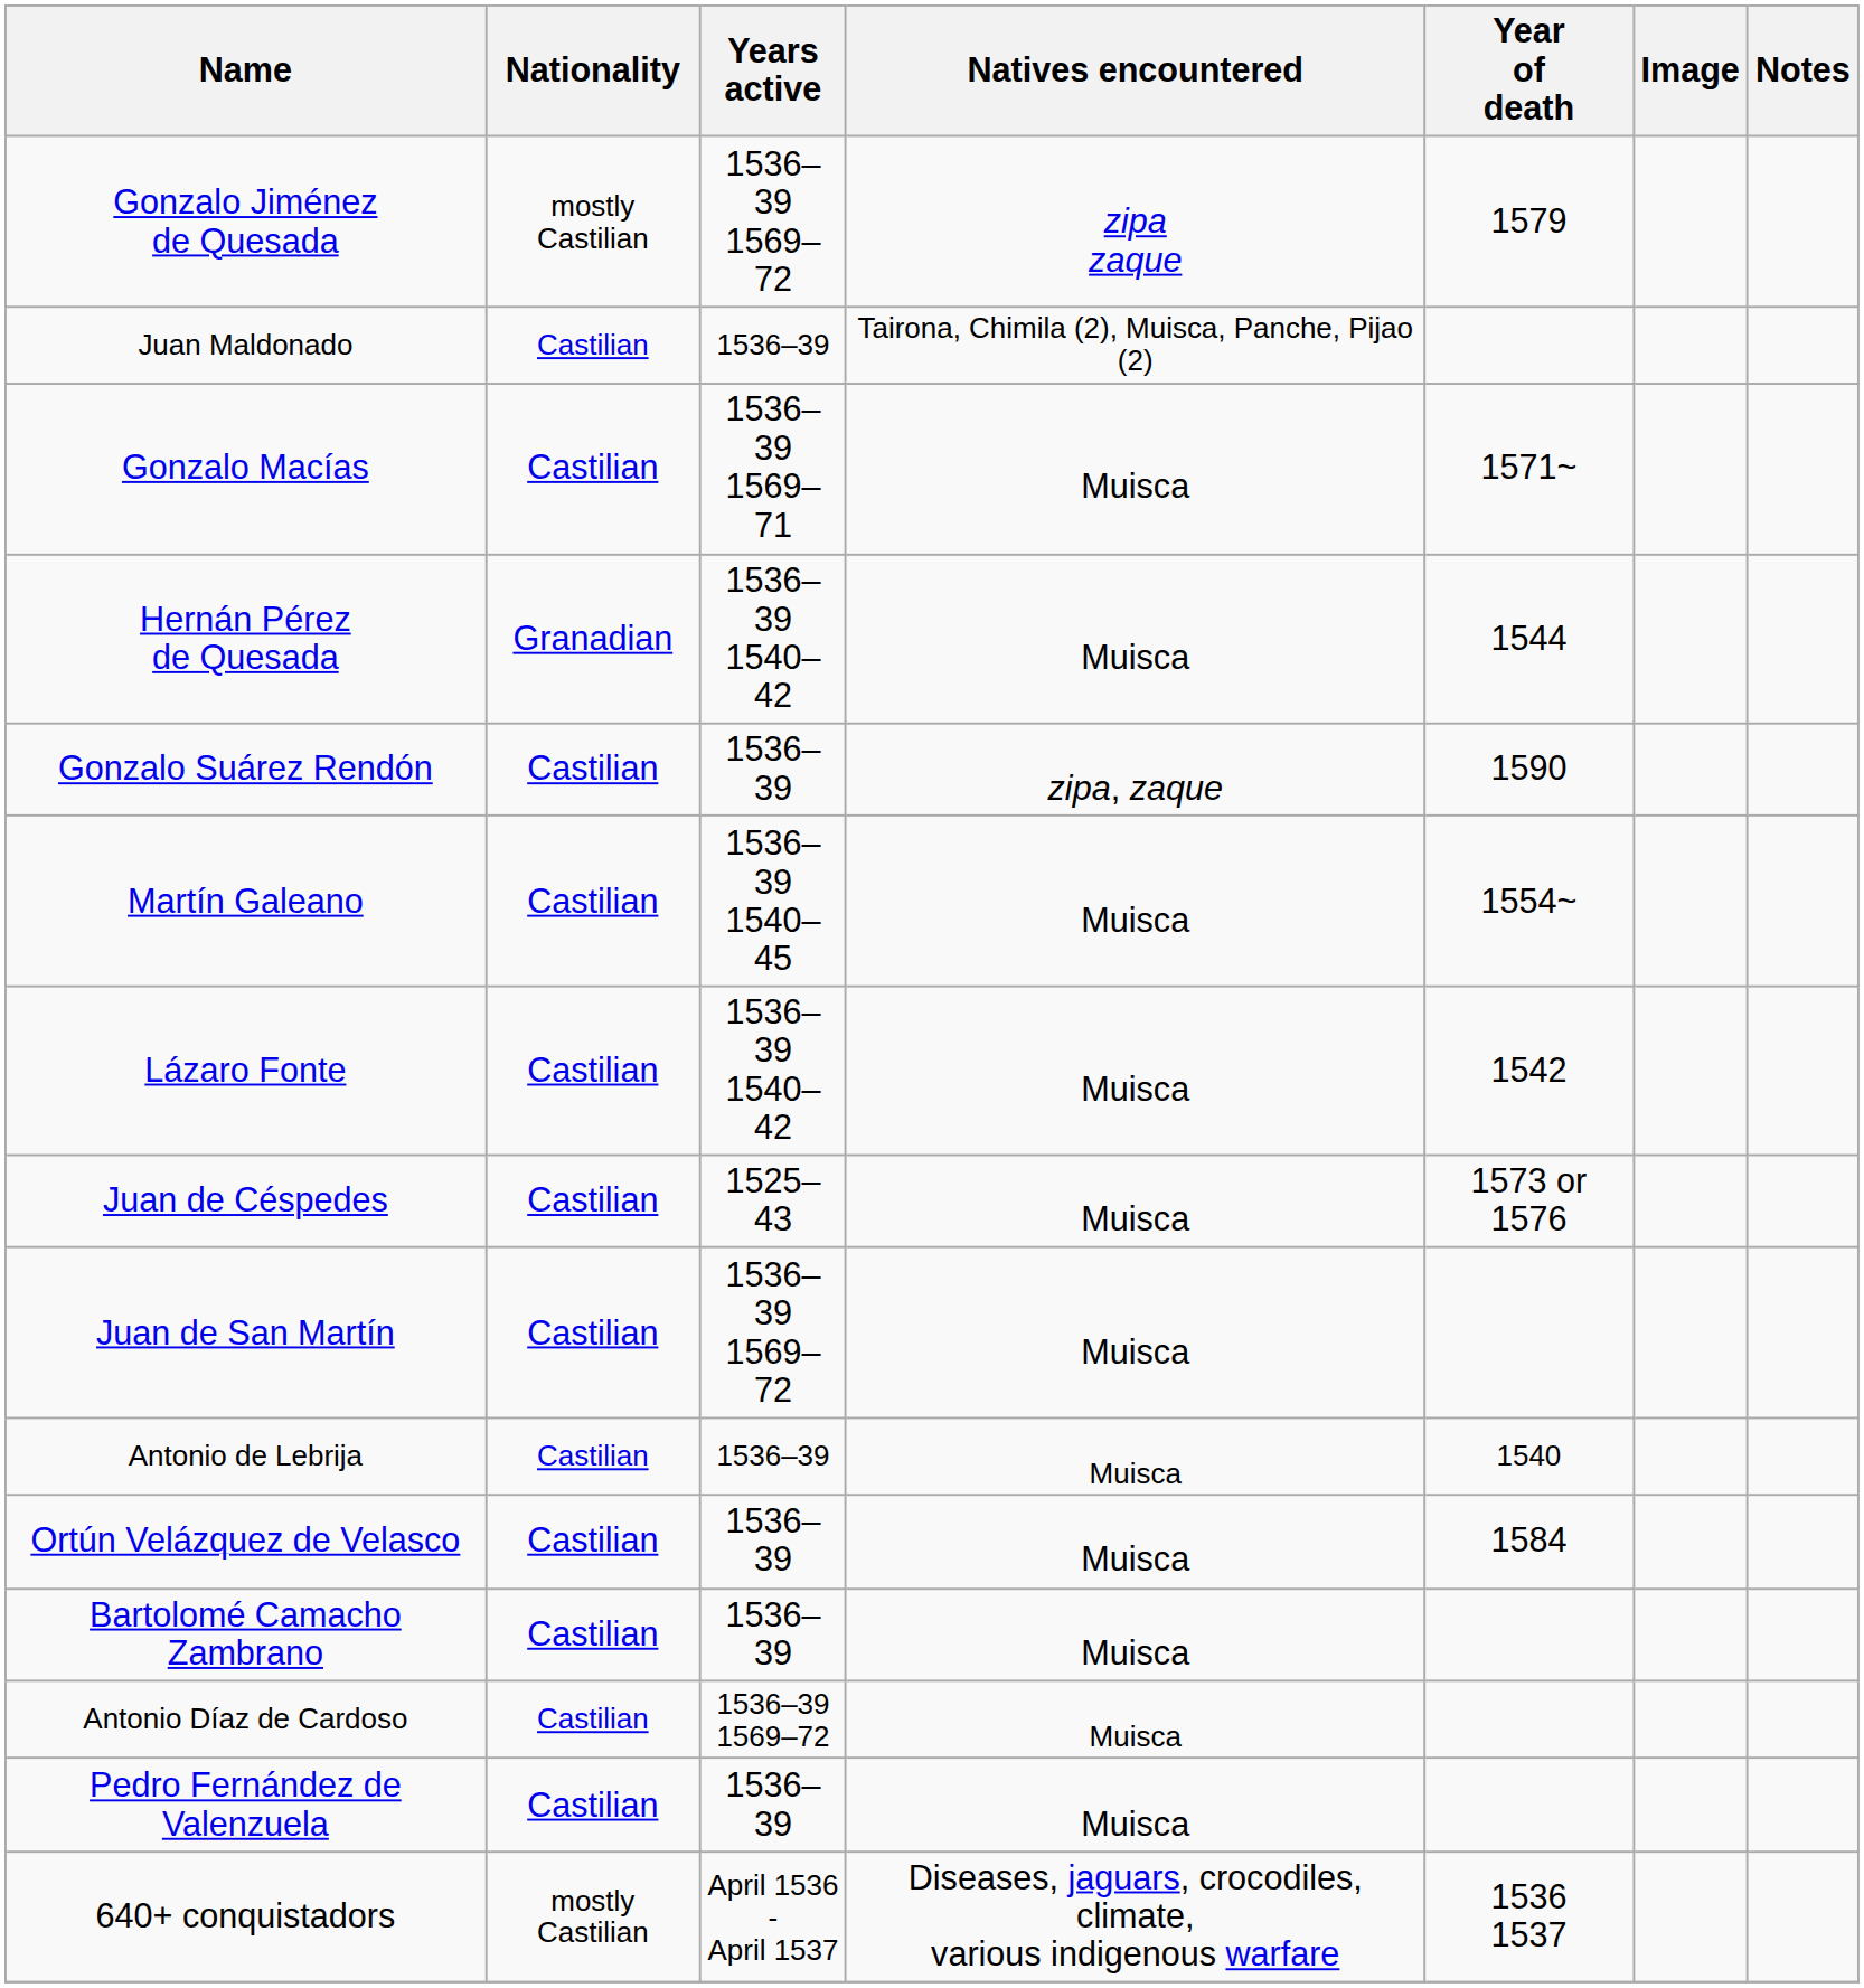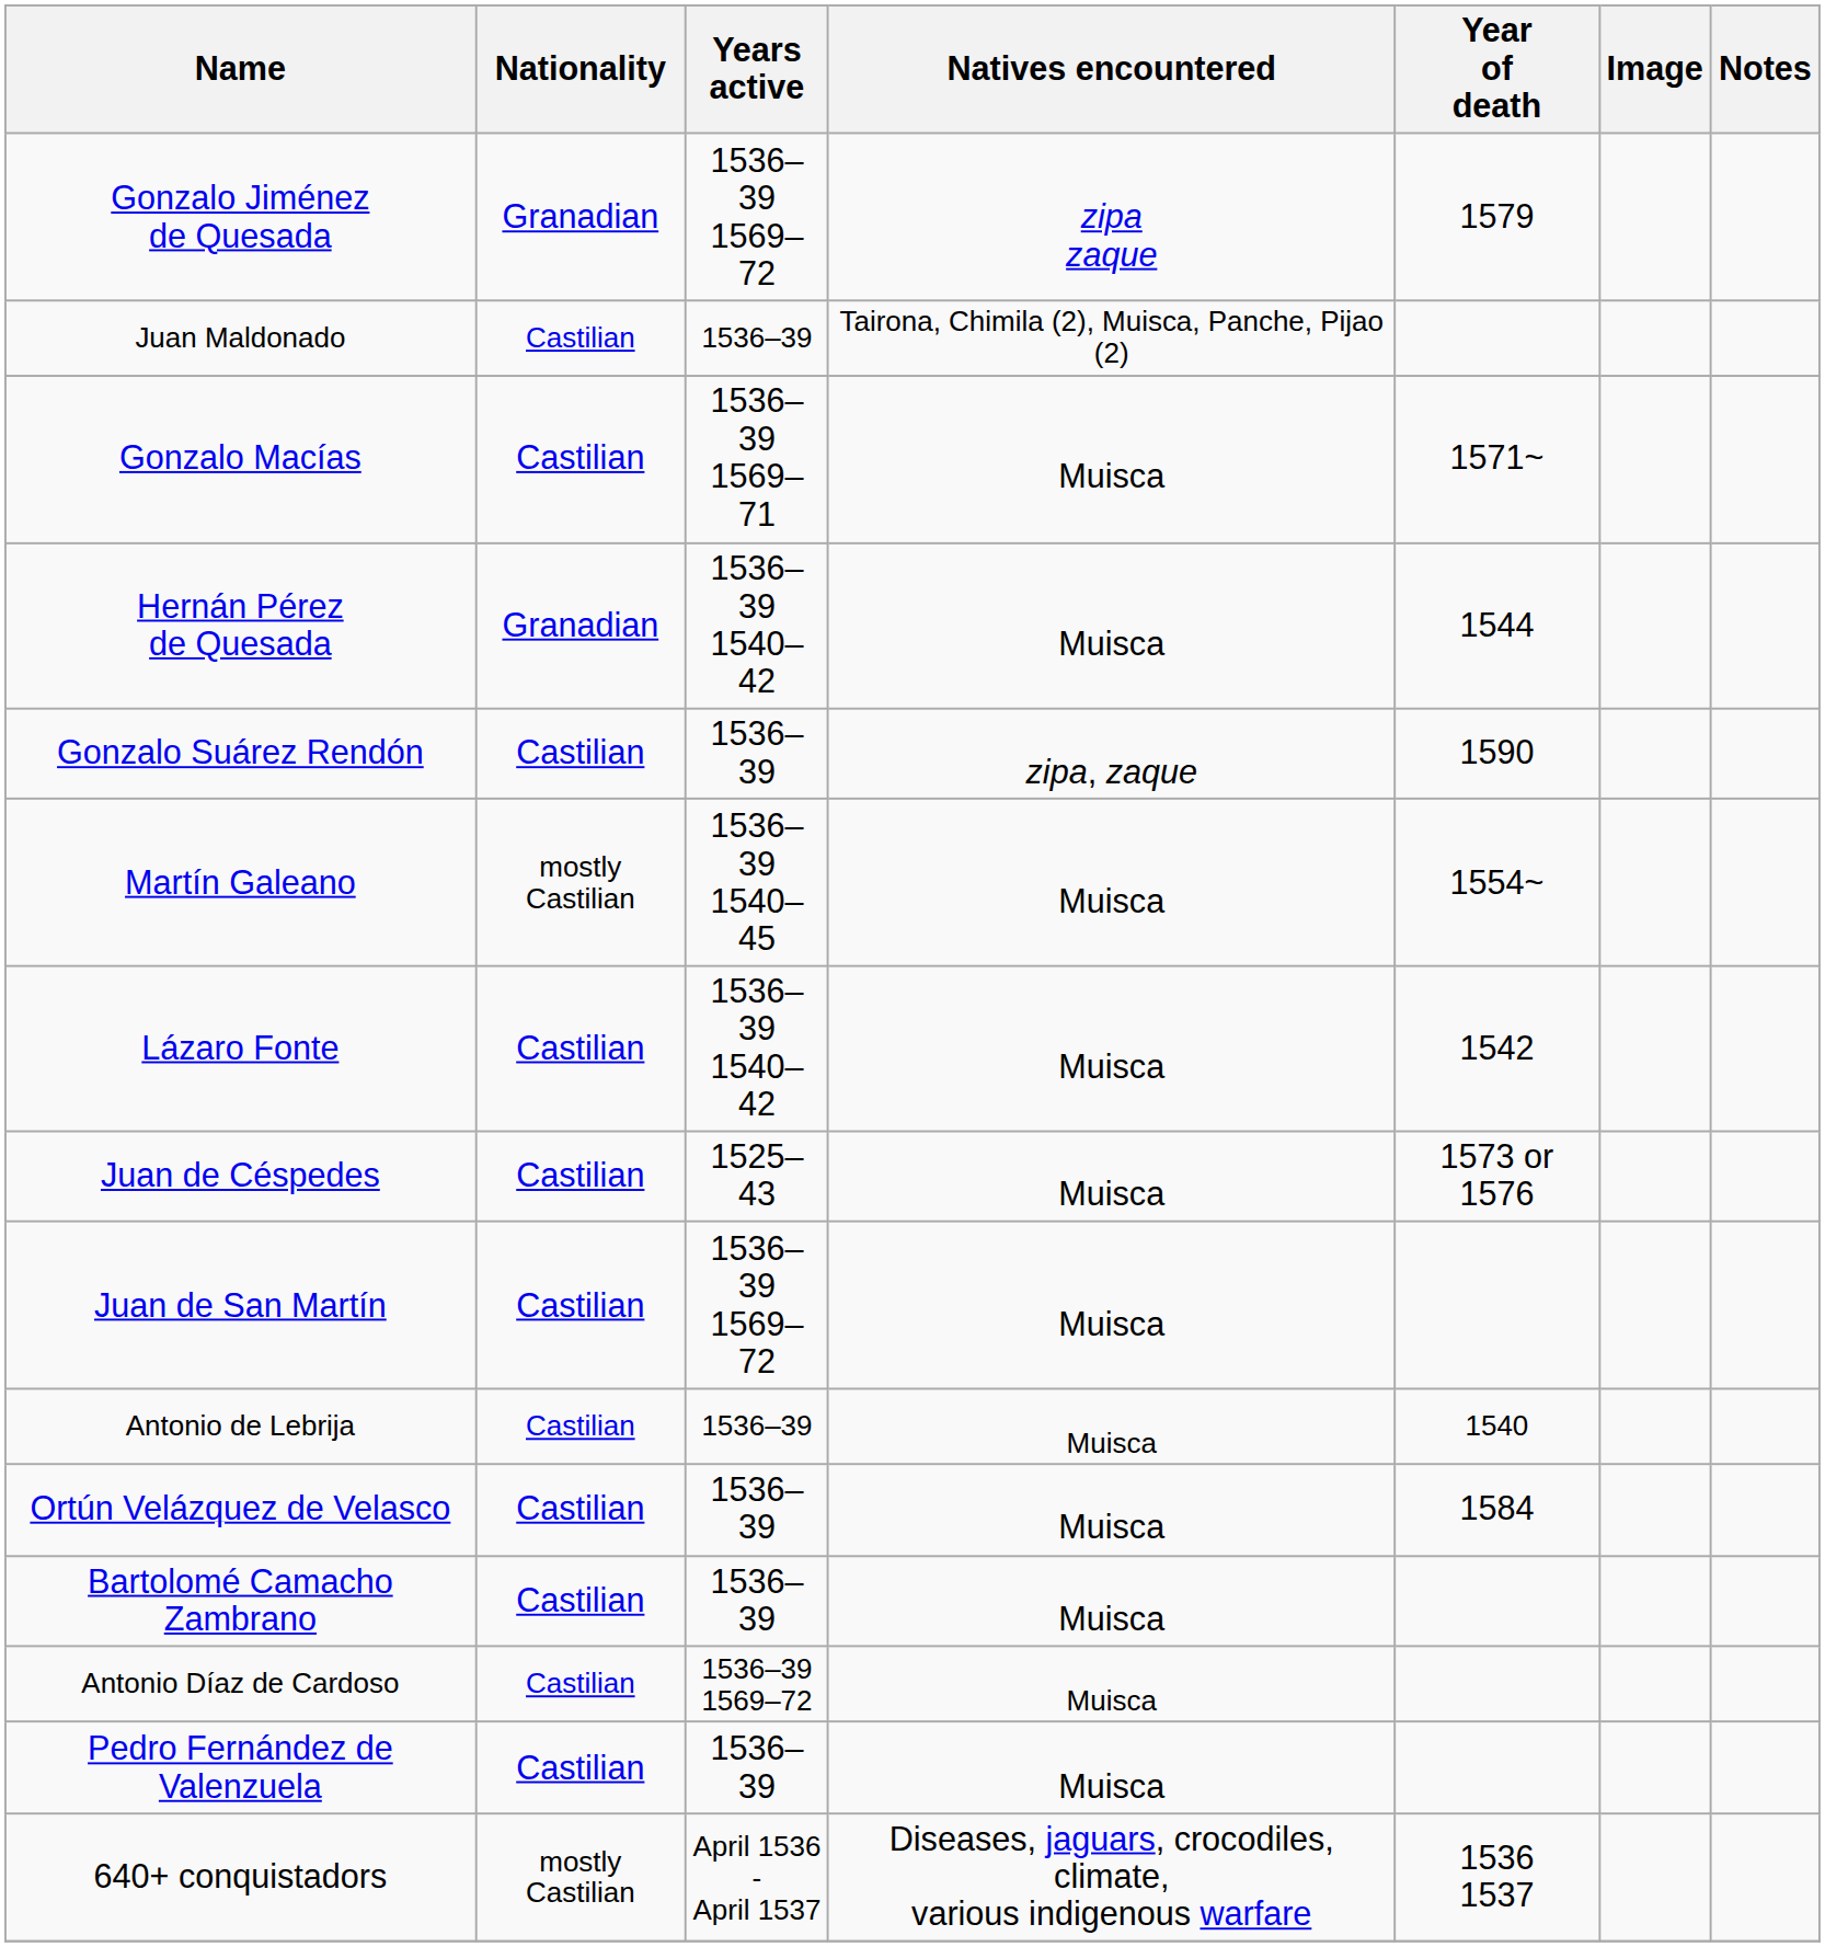 <table class="wikitable sortable mw-collapsible mw-collapsed" style="text-align:center">
 <tr>
 <th scope="col">Name<br></th>
 <th scope="col">Nationality</th>
 <th scope="col">Years<br>active</th>
 <th scope="col">Natives encountered<br></th>
 <th scope="col">Year<br>of<br>death</th>
 <th scope="col">Image</th>
 <th scope="col">Notes</th>
 </tr>
 <tr>
 <td><a href='#'>Gonzalo Jiménez<br>de Quesada</a></td>
-<td style="font-size:85%">mostly Castilian</td>
+<td><a href='#'>Granadian</a></td>
 <td>1536–39<br>1569–72</td>
 <td><br><em><a href='#'>zipa</a></em><br><em><a href='#'>zaque</a></em><br></td>
 <td>1579</td>
 <td></td>
 <td></td>
 </tr>
 <tr>
 <td style="font-size:85%">Juan Maldonado</td>
 <td style="font-size:85%"><a href='#'>Castilian</a></td>
 <td style="font-size:85%">1536–39</td>
 <td style="font-size:85%">Tairona, Chimila (2), Muisca, Panche, Pijao (2)</td>
 <td style="font-size:85%"></td>
 <td></td>
 <td></td>
 </tr>
 <tr>
 <td><a href='#'>Gonzalo Macías</a></td>
 <td><a href='#'>Castilian</a></td>
 <td>1536–39<br>1569–71</td>
 <td><br>Muisca<br></td>
 <td>1571~</td>
 <td></td>
 <td></td>
 </tr>
 <tr>
 <td><a href='#'>Hernán Pérez<br>de Quesada</a></td>
 <td><a href='#'>Granadian</a></td>
 <td>1536–39<br>1540–42</td>
 <td><br>Muisca<br></td>
 <td>1544</td>
 <td></td>
 <td></td>
 </tr>
 <tr>
 <td><a href='#'>Gonzalo Suárez Rendón</a></td>
 <td><a href='#'>Castilian</a></td>
 <td>1536–39</td>
 <td><br><em>zipa</em>, <em>zaque</em><br></td>
 <td>1590</td>
 <td></td>
 <td></td>
 </tr>
 <tr>
 <td><a href='#'>Martín Galeano</a></td>
-<td><a href='#'>Castilian</a></td>
+<td style="font-size:85%">mostly Castilian</td>
 <td>1536–39<br>1540–45</td>
 <td><br>Muisca<br></td>
 <td>1554~</td>
 <td></td>
 <td></td>
 </tr>
 <tr>
 <td><a href='#'>Lázaro Fonte</a></td>
 <td><a href='#'>Castilian</a></td>
 <td>1536–39<br>1540–42</td>
 <td><br>Muisca<br></td>
 <td>1542</td>
 <td></td>
 <td></td>
 </tr>
 <tr>
 <td><a href='#'>Juan de Céspedes</a></td>
 <td><a href='#'>Castilian</a></td>
 <td>1525–43</td>
 <td><br>Muisca<br></td>
 <td>1573 or 1576</td>
 <td></td>
 <td></td>
 </tr>
 <tr>
 <td><a href='#'>Juan de San Martín</a></td>
 <td><a href='#'>Castilian</a></td>
 <td>1536–39<br>1569–72</td>
 <td><br>Muisca<br></td>
 <td></td>
 <td></td>
 <td></td>
 </tr>
 <tr>
 <td style="font-size:85%">Antonio de Lebrija</td>
 <td style="font-size:85%"><a href='#'>Castilian</a></td>
 <td style="font-size:85%">1536–39</td>
 <td style="font-size:85%"><br>Muisca<br></td>
 <td style="font-size:85%">1540</td>
 <td></td>
 <td></td>
 </tr>
 <tr>
 <td><a href='#'>Ortún Velázquez de Velasco</a></td>
 <td><a href='#'>Castilian</a></td>
 <td>1536–39</td>
 <td><br>Muisca<br></td>
 <td>1584</td>
 <td></td>
 <td></td>
 </tr>
 <tr>
 <td><a href='#'>Bartolomé Camacho Zambrano</a></td>
 <td><a href='#'>Castilian</a></td>
 <td>1536–39</td>
 <td><br>Muisca<br></td>
 <td></td>
 <td></td>
 <td></td>
 </tr>
 <tr>
 <td style="font-size:85%">Antonio Díaz de Cardoso</td>
 <td style="font-size:85%"><a href='#'>Castilian</a></td>
 <td style="font-size:85%">1536–39<br>1569–72</td>
 <td style="font-size:85%"><br>Muisca<br></td>
 <td></td>
 <td></td>
 <td></td>
 </tr>
 <tr>
 <td><a href='#'>Pedro Fernández de Valenzuela</a></td>
 <td><a href='#'>Castilian</a></td>
 <td>1536–39</td>
 <td><br>Muisca<br></td>
 <td></td>
 <td></td>
 <td></td>
 </tr>
 <tr>
 <td>640+ conquistadors<br></td>
 <td style="font-size:85%">mostly Castilian</td>
 <td style="font-size:85%">April 1536<br>-<br>April 1537</td>
 <td>Diseases, <a href='#'>jaguars</a>, crocodiles, climate,<br>various indigenous <a href='#'>warfare</a></td>
 <td>1536<br>1537</td>
 <td></td>
 <td></td>
 </tr>
 <tr>
 </tr>
 </table>
